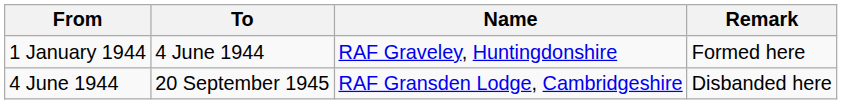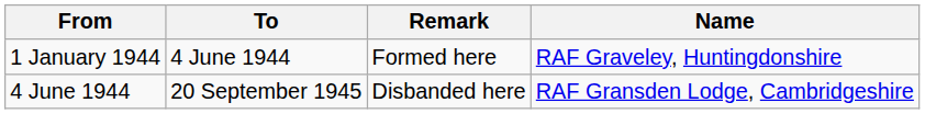 <table class="wikitable">
 <tr>
 <th>From</th>
 <th>To</th>
+<th>Remark</th>
 <th>Name</th>
-<th>Remark</th>
 </tr>
 <tr>
 <td>1 January 1944</td>
 <td>4 June 1944</td>
+<td>Formed here</td>
 <td><a href='#'>RAF Graveley</a>, <a href='#'>Huntingdonshire</a></td>
-<td>Formed here</td>
 </tr>
 <tr>
 <td>4 June 1944</td>
 <td>20 September 1945</td>
+<td>Disbanded here</td>
 <td><a href='#'>RAF Gransden Lodge</a>, <a href='#'>Cambridgeshire</a></td>
-<td>Disbanded here</td>
 </tr>
 </table>
